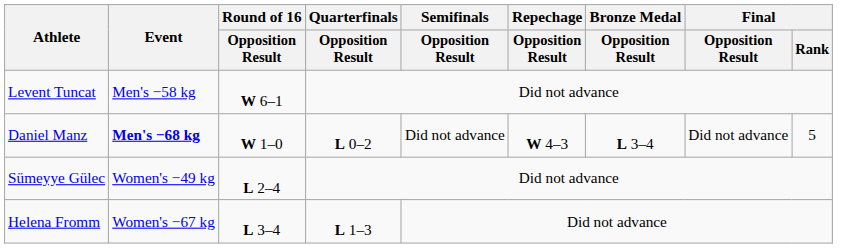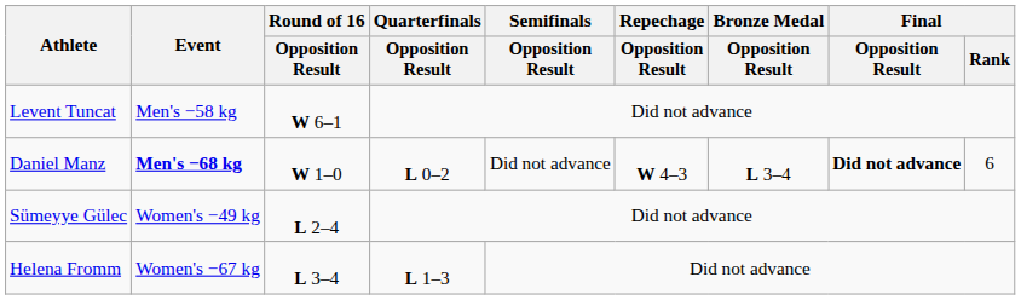 <table class="wikitable" style="font-size:90%">
 <tr>
 <th rowspan="2">Athlete</th>
 <th rowspan="2">Event</th>
 <th>Round of 16</th>
 <th>Quarterfinals</th>
 <th>Semifinals</th>
 <th>Repechage</th>
 <th>Bronze Medal</th>
 <th colspan=2>Final</th>
 </tr>
 <tr style="font-size:95%">
 <th>Opposition<br>Result</th>
 <th>Opposition<br>Result</th>
 <th>Opposition<br>Result</th>
 <th>Opposition<br>Result</th>
 <th>Opposition<br>Result</th>
 <th>Opposition<br>Result</th>
 <th>Rank</th>
 </tr>
 <tr align=center>
 <td align=left><a href='#'>Levent Tuncat</a></td>
 <td align=left><a href='#'>Men's −58 kg</a></td>
 <td><br><strong>W</strong> 6–1</td>
 <td colspan=6>Did not advance</td>
 </tr>
 <tr align=center>
 <td align=left><a href='#'>Daniel Manz</a></td>
 <td align=left><strong><a href='#'>Men's −68 kg</a></strong></td>
 <td><br><strong>W</strong> 1–0</td>
 <td><br><strong>L</strong> 0–2</td>
 <td>Did not advance</td>
 <td><br><strong>W</strong> 4–3</td>
 <td><br><strong>L</strong> 3–4</td>
-<td>Did not advance</td>
-<td>5</td>
+<td><strong>Did not advance</strong></td>
+<td>6</td>
 </tr>
 <tr align=center>
 <td align=left><a href='#'>Sümeyye Gülec</a></td>
 <td align=left><a href='#'>Women's −49 kg</a></td>
 <td><br><strong>L</strong> 2–4</td>
 <td colspan=6>Did not advance</td>
 </tr>
 <tr align=center>
 <td align=left><a href='#'>Helena Fromm</a></td>
 <td align=left><a href='#'>Women's −67 kg</a></td>
 <td><br><strong>L</strong> 3–4</td>
 <td><br><strong>L</strong> 1–3</td>
 <td colspan=5>Did not advance</td>
 </tr>
 </table>
